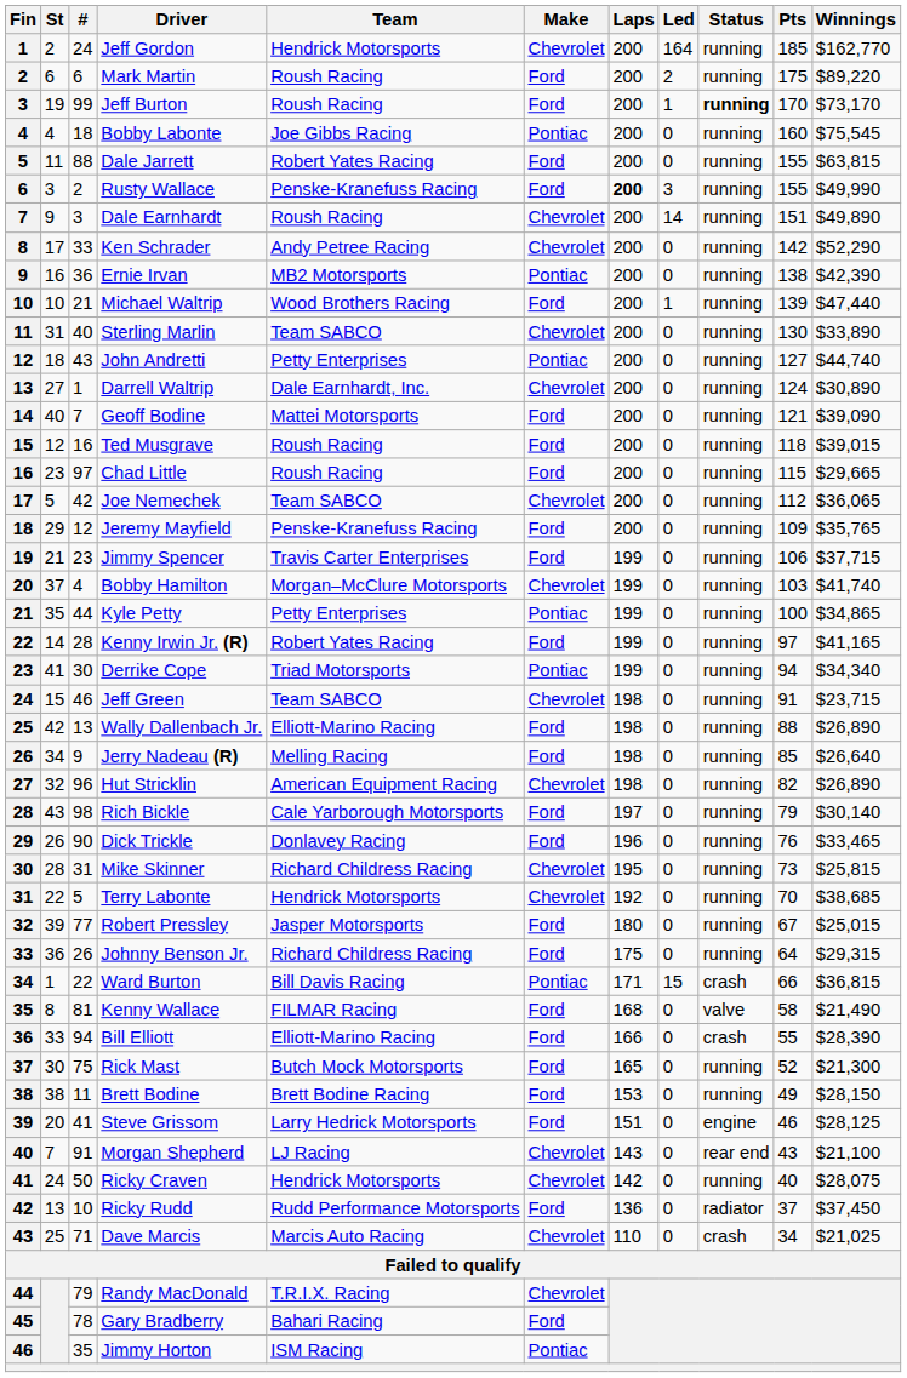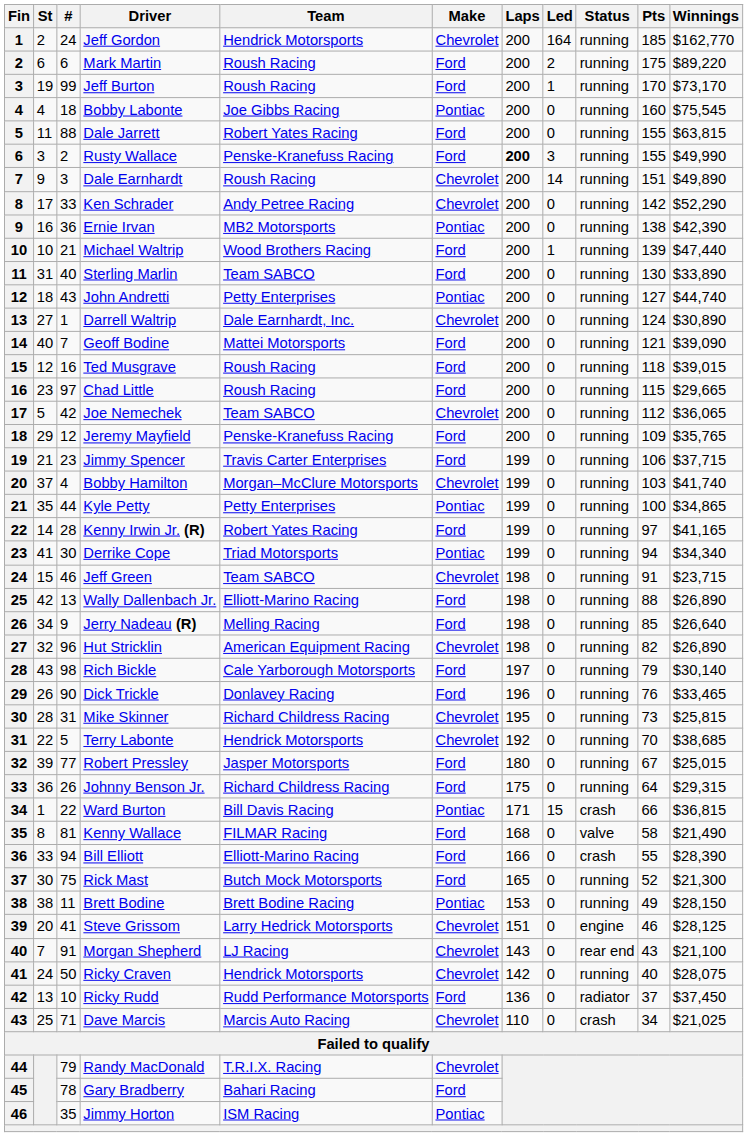 <table class="wikitable" style="font-size:95%">
 <tr>
 <th>Fin</th>
 <th>St</th>
 <th>#</th>
 <th>Driver</th>
 <th>Team</th>
 <th>Make</th>
 <th>Laps</th>
 <th>Led</th>
 <th>Status</th>
 <th>Pts</th>
 <th>Winnings</th>
 </tr>
 <tr>
 <th>1</th>
 <td>2</td>
 <td>24</td>
 <td><a href='#'>Jeff Gordon</a></td>
 <td><a href='#'>Hendrick Motorsports</a></td>
 <td><a href='#'>Chevrolet</a></td>
 <td>200</td>
 <td>164</td>
 <td>running</td>
 <td>185</td>
 <td>$162,770</td>
 </tr>
 <tr>
 <th>2</th>
 <td>6</td>
 <td>6</td>
 <td><a href='#'>Mark Martin</a></td>
 <td><a href='#'>Roush Racing</a></td>
 <td><a href='#'>Ford</a></td>
 <td>200</td>
 <td>2</td>
 <td>running</td>
 <td>175</td>
 <td>$89,220</td>
 </tr>
 <tr>
 <th>3</th>
 <td>19</td>
 <td>99</td>
 <td><a href='#'>Jeff Burton</a></td>
 <td><a href='#'>Roush Racing</a></td>
 <td><a href='#'>Ford</a></td>
 <td>200</td>
 <td>1</td>
-<td><strong>running</strong></td>
+<td>running</td>
 <td>170</td>
 <td>$73,170</td>
 </tr>
 <tr>
 <th>4</th>
 <td>4</td>
 <td>18</td>
 <td><a href='#'>Bobby Labonte</a></td>
 <td><a href='#'>Joe Gibbs Racing</a></td>
 <td><a href='#'>Pontiac</a></td>
 <td>200</td>
 <td>0</td>
 <td>running</td>
 <td>160</td>
 <td>$75,545</td>
 </tr>
 <tr>
 <th>5</th>
 <td>11</td>
 <td>88</td>
 <td><a href='#'>Dale Jarrett</a></td>
 <td><a href='#'>Robert Yates Racing</a></td>
 <td><a href='#'>Ford</a></td>
 <td>200</td>
 <td>0</td>
 <td>running</td>
 <td>155</td>
 <td>$63,815</td>
 </tr>
 <tr>
 <th>6</th>
 <td>3</td>
 <td>2</td>
 <td><a href='#'>Rusty Wallace</a></td>
 <td><a href='#'>Penske-Kranefuss Racing</a></td>
 <td><a href='#'>Ford</a></td>
 <td><strong>200</strong></td>
 <td>3</td>
 <td>running</td>
 <td>155</td>
 <td>$49,990</td>
 </tr>
 <tr>
 <th>7</th>
 <td>9</td>
 <td>3</td>
 <td><a href='#'>Dale Earnhardt</a></td>
 <td><a href='#'>Roush Racing</a></td>
 <td><a href='#'>Chevrolet</a></td>
 <td>200</td>
 <td>14</td>
 <td>running</td>
 <td>151</td>
 <td>$49,890</td>
 </tr>
 <tr>
 <th>8</th>
 <td>17</td>
 <td>33</td>
 <td><a href='#'>Ken Schrader</a></td>
 <td><a href='#'>Andy Petree Racing</a></td>
 <td><a href='#'>Chevrolet</a></td>
 <td>200</td>
 <td>0</td>
 <td>running</td>
 <td>142</td>
 <td>$52,290</td>
 </tr>
 <tr>
 <th>9</th>
 <td>16</td>
 <td>36</td>
 <td><a href='#'>Ernie Irvan</a></td>
 <td><a href='#'>MB2 Motorsports</a></td>
 <td><a href='#'>Pontiac</a></td>
 <td>200</td>
 <td>0</td>
 <td>running</td>
 <td>138</td>
 <td>$42,390</td>
 </tr>
 <tr>
 <th>10</th>
 <td>10</td>
 <td>21</td>
 <td><a href='#'>Michael Waltrip</a></td>
 <td><a href='#'>Wood Brothers Racing</a></td>
 <td><a href='#'>Ford</a></td>
 <td>200</td>
 <td>1</td>
 <td>running</td>
 <td>139</td>
 <td>$47,440</td>
 </tr>
 <tr>
 <th>11</th>
 <td>31</td>
 <td>40</td>
 <td><a href='#'>Sterling Marlin</a></td>
 <td><a href='#'>Team SABCO</a></td>
-<td><a href='#'>Chevrolet</a></td>
+<td><a href='#'>Ford</a></td>
 <td>200</td>
 <td>0</td>
 <td>running</td>
 <td>130</td>
 <td>$33,890</td>
 </tr>
 <tr>
 <th>12</th>
 <td>18</td>
 <td>43</td>
 <td><a href='#'>John Andretti</a></td>
 <td><a href='#'>Petty Enterprises</a></td>
 <td><a href='#'>Pontiac</a></td>
 <td>200</td>
 <td>0</td>
 <td>running</td>
 <td>127</td>
 <td>$44,740</td>
 </tr>
 <tr>
 <th>13</th>
 <td>27</td>
 <td>1</td>
 <td><a href='#'>Darrell Waltrip</a></td>
 <td><a href='#'>Dale Earnhardt, Inc.</a></td>
 <td><a href='#'>Chevrolet</a></td>
 <td>200</td>
 <td>0</td>
 <td>running</td>
 <td>124</td>
 <td>$30,890</td>
 </tr>
 <tr>
 <th>14</th>
 <td>40</td>
 <td>7</td>
 <td><a href='#'>Geoff Bodine</a></td>
 <td><a href='#'>Mattei Motorsports</a></td>
 <td><a href='#'>Ford</a></td>
 <td>200</td>
 <td>0</td>
 <td>running</td>
 <td>121</td>
 <td>$39,090</td>
 </tr>
 <tr>
 <th>15</th>
 <td>12</td>
 <td>16</td>
 <td><a href='#'>Ted Musgrave</a></td>
 <td><a href='#'>Roush Racing</a></td>
 <td><a href='#'>Ford</a></td>
 <td>200</td>
 <td>0</td>
 <td>running</td>
 <td>118</td>
 <td>$39,015</td>
 </tr>
 <tr>
 <th>16</th>
 <td>23</td>
 <td>97</td>
 <td><a href='#'>Chad Little</a></td>
 <td><a href='#'>Roush Racing</a></td>
 <td><a href='#'>Ford</a></td>
 <td>200</td>
 <td>0</td>
 <td>running</td>
 <td>115</td>
 <td>$29,665</td>
 </tr>
 <tr>
 <th>17</th>
 <td>5</td>
 <td>42</td>
 <td><a href='#'>Joe Nemechek</a></td>
 <td><a href='#'>Team SABCO</a></td>
 <td><a href='#'>Chevrolet</a></td>
 <td>200</td>
 <td>0</td>
 <td>running</td>
 <td>112</td>
 <td>$36,065</td>
 </tr>
 <tr>
 <th>18</th>
 <td>29</td>
 <td>12</td>
 <td><a href='#'>Jeremy Mayfield</a></td>
 <td><a href='#'>Penske-Kranefuss Racing</a></td>
 <td><a href='#'>Ford</a></td>
 <td>200</td>
 <td>0</td>
 <td>running</td>
 <td>109</td>
 <td>$35,765</td>
 </tr>
 <tr>
 <th>19</th>
 <td>21</td>
 <td>23</td>
 <td><a href='#'>Jimmy Spencer</a></td>
 <td><a href='#'>Travis Carter Enterprises</a></td>
 <td><a href='#'>Ford</a></td>
 <td>199</td>
 <td>0</td>
 <td>running</td>
 <td>106</td>
 <td>$37,715</td>
 </tr>
 <tr>
 <th>20</th>
 <td>37</td>
 <td>4</td>
 <td><a href='#'>Bobby Hamilton</a></td>
 <td><a href='#'>Morgan–McClure Motorsports</a></td>
 <td><a href='#'>Chevrolet</a></td>
 <td>199</td>
 <td>0</td>
 <td>running</td>
 <td>103</td>
 <td>$41,740</td>
 </tr>
 <tr>
 <th>21</th>
 <td>35</td>
 <td>44</td>
 <td><a href='#'>Kyle Petty</a></td>
 <td><a href='#'>Petty Enterprises</a></td>
 <td><a href='#'>Pontiac</a></td>
 <td>199</td>
 <td>0</td>
 <td>running</td>
 <td>100</td>
 <td>$34,865</td>
 </tr>
 <tr>
 <th>22</th>
 <td>14</td>
 <td>28</td>
 <td><a href='#'>Kenny Irwin Jr.</a> <strong>(R)</strong></td>
 <td><a href='#'>Robert Yates Racing</a></td>
 <td><a href='#'>Ford</a></td>
 <td>199</td>
 <td>0</td>
 <td>running</td>
 <td>97</td>
 <td>$41,165</td>
 </tr>
 <tr>
 <th>23</th>
 <td>41</td>
 <td>30</td>
 <td><a href='#'>Derrike Cope</a></td>
 <td><a href='#'>Triad Motorsports</a></td>
 <td><a href='#'>Pontiac</a></td>
 <td>199</td>
 <td>0</td>
 <td>running</td>
 <td>94</td>
 <td>$34,340</td>
 </tr>
 <tr>
 <th>24</th>
 <td>15</td>
 <td>46</td>
 <td><a href='#'>Jeff Green</a></td>
 <td><a href='#'>Team SABCO</a></td>
 <td><a href='#'>Chevrolet</a></td>
 <td>198</td>
 <td>0</td>
 <td>running</td>
 <td>91</td>
 <td>$23,715</td>
 </tr>
 <tr>
 <th>25</th>
 <td>42</td>
 <td>13</td>
 <td><a href='#'>Wally Dallenbach Jr.</a></td>
 <td><a href='#'>Elliott-Marino Racing</a></td>
 <td><a href='#'>Ford</a></td>
 <td>198</td>
 <td>0</td>
 <td>running</td>
 <td>88</td>
 <td>$26,890</td>
 </tr>
 <tr>
 <th>26</th>
 <td>34</td>
 <td>9</td>
 <td><a href='#'>Jerry Nadeau</a> <strong>(R)</strong></td>
 <td><a href='#'>Melling Racing</a></td>
 <td><a href='#'>Ford</a></td>
 <td>198</td>
 <td>0</td>
 <td>running</td>
 <td>85</td>
 <td>$26,640</td>
 </tr>
 <tr>
 <th>27</th>
 <td>32</td>
 <td>96</td>
 <td><a href='#'>Hut Stricklin</a></td>
 <td><a href='#'>American Equipment Racing</a></td>
 <td><a href='#'>Chevrolet</a></td>
 <td>198</td>
 <td>0</td>
 <td>running</td>
 <td>82</td>
 <td>$26,890</td>
 </tr>
 <tr>
 <th>28</th>
 <td>43</td>
 <td>98</td>
 <td><a href='#'>Rich Bickle</a></td>
 <td><a href='#'>Cale Yarborough Motorsports</a></td>
 <td><a href='#'>Ford</a></td>
 <td>197</td>
 <td>0</td>
 <td>running</td>
 <td>79</td>
 <td>$30,140</td>
 </tr>
 <tr>
 <th>29</th>
 <td>26</td>
 <td>90</td>
 <td><a href='#'>Dick Trickle</a></td>
 <td><a href='#'>Donlavey Racing</a></td>
 <td><a href='#'>Ford</a></td>
 <td>196</td>
 <td>0</td>
 <td>running</td>
 <td>76</td>
 <td>$33,465</td>
 </tr>
 <tr>
 <th>30</th>
 <td>28</td>
 <td>31</td>
 <td><a href='#'>Mike Skinner</a></td>
 <td><a href='#'>Richard Childress Racing</a></td>
 <td><a href='#'>Chevrolet</a></td>
 <td>195</td>
 <td>0</td>
 <td>running</td>
 <td>73</td>
 <td>$25,815</td>
 </tr>
 <tr>
 <th>31</th>
 <td>22</td>
 <td>5</td>
 <td><a href='#'>Terry Labonte</a></td>
 <td><a href='#'>Hendrick Motorsports</a></td>
 <td><a href='#'>Chevrolet</a></td>
 <td>192</td>
 <td>0</td>
 <td>running</td>
 <td>70</td>
 <td>$38,685</td>
 </tr>
 <tr>
 <th>32</th>
 <td>39</td>
 <td>77</td>
 <td><a href='#'>Robert Pressley</a></td>
 <td><a href='#'>Jasper Motorsports</a></td>
 <td><a href='#'>Ford</a></td>
 <td>180</td>
 <td>0</td>
 <td>running</td>
 <td>67</td>
 <td>$25,015</td>
 </tr>
 <tr>
 <th>33</th>
 <td>36</td>
 <td>26</td>
 <td><a href='#'>Johnny Benson Jr.</a></td>
 <td><a href='#'>Richard Childress Racing</a></td>
 <td><a href='#'>Ford</a></td>
 <td>175</td>
 <td>0</td>
 <td>running</td>
 <td>64</td>
 <td>$29,315</td>
 </tr>
 <tr>
 <th>34</th>
 <td>1</td>
 <td>22</td>
 <td><a href='#'>Ward Burton</a></td>
 <td><a href='#'>Bill Davis Racing</a></td>
 <td><a href='#'>Pontiac</a></td>
 <td>171</td>
 <td>15</td>
 <td>crash</td>
 <td>66</td>
 <td>$36,815</td>
 </tr>
 <tr>
 <th>35</th>
 <td>8</td>
 <td>81</td>
 <td><a href='#'>Kenny Wallace</a></td>
 <td><a href='#'>FILMAR Racing</a></td>
 <td><a href='#'>Ford</a></td>
 <td>168</td>
 <td>0</td>
 <td>valve</td>
 <td>58</td>
 <td>$21,490</td>
 </tr>
 <tr>
 <th>36</th>
 <td>33</td>
 <td>94</td>
 <td><a href='#'>Bill Elliott</a></td>
 <td><a href='#'>Elliott-Marino Racing</a></td>
 <td><a href='#'>Ford</a></td>
 <td>166</td>
 <td>0</td>
 <td>crash</td>
 <td>55</td>
 <td>$28,390</td>
 </tr>
 <tr>
 <th>37</th>
 <td>30</td>
 <td>75</td>
 <td><a href='#'>Rick Mast</a></td>
 <td><a href='#'>Butch Mock Motorsports</a></td>
 <td><a href='#'>Ford</a></td>
 <td>165</td>
 <td>0</td>
 <td>running</td>
 <td>52</td>
 <td>$21,300</td>
 </tr>
 <tr>
 <th>38</th>
 <td>38</td>
 <td>11</td>
 <td><a href='#'>Brett Bodine</a></td>
 <td><a href='#'>Brett Bodine Racing</a></td>
-<td><a href='#'>Ford</a></td>
+<td><a href='#'>Pontiac</a></td>
 <td>153</td>
 <td>0</td>
 <td>running</td>
 <td>49</td>
 <td>$28,150</td>
 </tr>
 <tr>
 <th>39</th>
 <td>20</td>
 <td>41</td>
 <td><a href='#'>Steve Grissom</a></td>
 <td><a href='#'>Larry Hedrick Motorsports</a></td>
-<td><a href='#'>Ford</a></td>
+<td><a href='#'>Chevrolet</a></td>
 <td>151</td>
 <td>0</td>
 <td>engine</td>
 <td>46</td>
 <td>$28,125</td>
 </tr>
 <tr>
 <th>40</th>
 <td>7</td>
 <td>91</td>
 <td><a href='#'>Morgan Shepherd</a></td>
 <td><a href='#'>LJ Racing</a></td>
 <td><a href='#'>Chevrolet</a></td>
 <td>143</td>
 <td>0</td>
 <td>rear end</td>
 <td>43</td>
 <td>$21,100</td>
 </tr>
 <tr>
 <th>41</th>
 <td>24</td>
 <td>50</td>
 <td><a href='#'>Ricky Craven</a></td>
 <td><a href='#'>Hendrick Motorsports</a></td>
 <td><a href='#'>Chevrolet</a></td>
 <td>142</td>
 <td>0</td>
 <td>running</td>
 <td>40</td>
 <td>$28,075</td>
 </tr>
 <tr>
 <th>42</th>
 <td>13</td>
 <td>10</td>
 <td><a href='#'>Ricky Rudd</a></td>
 <td><a href='#'>Rudd Performance Motorsports</a></td>
 <td><a href='#'>Ford</a></td>
 <td>136</td>
 <td>0</td>
 <td>radiator</td>
 <td>37</td>
 <td>$37,450</td>
 </tr>
 <tr>
 <th>43</th>
 <td>25</td>
 <td>71</td>
 <td><a href='#'>Dave Marcis</a></td>
 <td><a href='#'>Marcis Auto Racing</a></td>
 <td><a href='#'>Chevrolet</a></td>
 <td>110</td>
 <td>0</td>
 <td>crash</td>
 <td>34</td>
 <td>$21,025</td>
 </tr>
 <tr>
 <th colspan="11">Failed to qualify</th>
 </tr>
 <tr>
 <th>44</th>
 <th rowspan="3"></th>
 <td>79</td>
 <td><a href='#'>Randy MacDonald</a></td>
 <td><a href='#'>T.R.I.X. Racing</a></td>
 <td><a href='#'>Chevrolet</a></td>
 <th colspan="5" rowspan="3"></th>
 </tr>
 <tr>
 <th>45</th>
 <td>78</td>
 <td><a href='#'>Gary Bradberry</a></td>
 <td><a href='#'>Bahari Racing</a></td>
 <td><a href='#'>Ford</a></td>
 </tr>
 <tr>
 <th>46</th>
 <td>35</td>
 <td><a href='#'>Jimmy Horton</a></td>
 <td><a href='#'>ISM Racing</a></td>
 <td><a href='#'>Pontiac</a></td>
 </tr>
 <tr>
 <th colspan="11"></th>
 </tr>
 </table>
